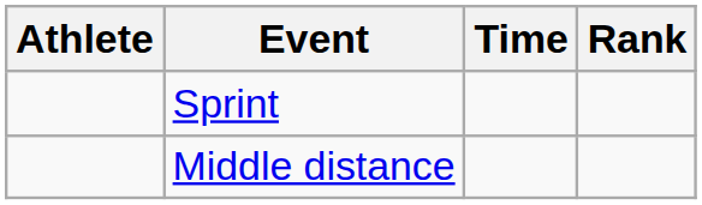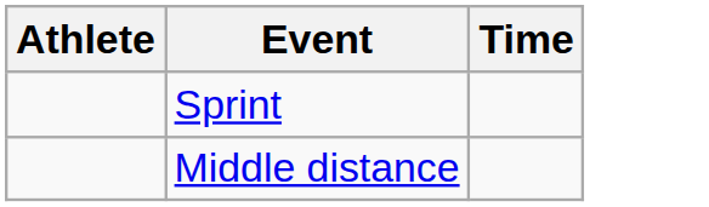 <table class=wikitable style="font-size:90%">
 <tr>
 <th>Athlete</th>
 <th>Event</th>
 <th>Time</th>
-<th>Rank</th>
 </tr>
 <tr align=center>
 <td align=left></td>
 <td align=left><a href='#'>Sprint</a></td>
-<td></td>
 <td></td>
 </tr>
 <tr align=center>
 <td align=left></td>
 <td align=left><a href='#'>Middle distance</a></td>
 <td></td>
-<td></td>
 </tr>
 </table>
